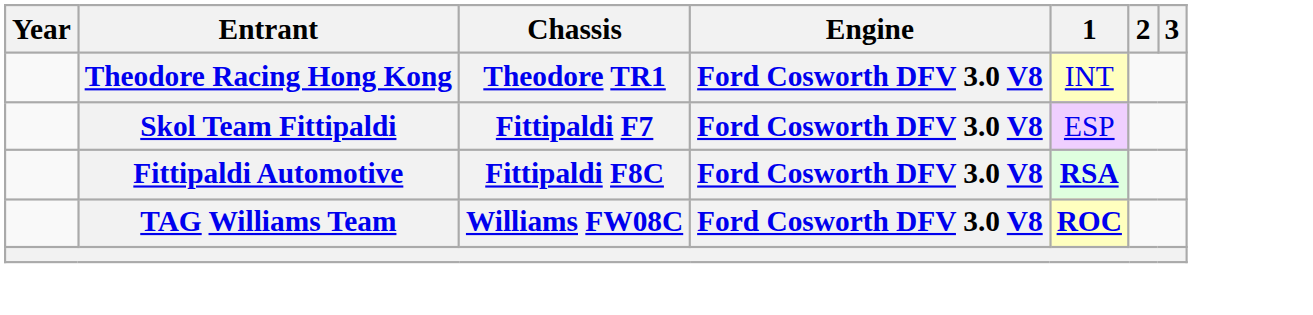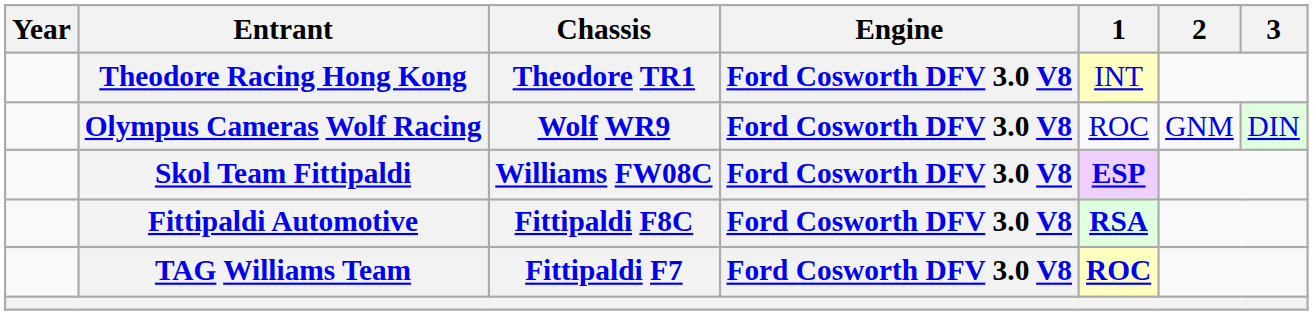 <table class="wikitable" style="text-align:center; font-size:85%">
 <tr>
 <th>Year</th>
 <th>Entrant</th>
 <th>Chassis</th>
 <th>Engine</th>
 <th>1</th>
 <th>2</th>
 <th>3</th>
 </tr>
 <tr>
 <td></td>
 <th nowrap><a href='#'>Theodore Racing Hong Kong</a></th>
 <th nowrap><a href='#'>Theodore</a> <a href='#'>TR1</a></th>
 <th nowrap><a href='#'>Ford Cosworth DFV</a> 3.0 <a href='#'>V8</a></th>
 <td style="background:#FFFFBF;"><a href='#'>INT</a><br></td>
 <td colspan=2></td>
 </tr>
 <tr>
 <td></td>
+<th nowrap><a href='#'>Olympus Cameras</a> <a href='#'>Wolf Racing</a></th>
+<th nowrap><a href='#'>Wolf</a> <a href='#'>WR9</a></th>
+<th nowrap><a href='#'>Ford Cosworth DFV</a> 3.0 <a href='#'>V8</a></th>
+<td><a href='#'>ROC</a></td>
+<td><a href='#'>GNM</a></td>
+<td style="background:#DFFFDF;"><a href='#'>DIN</a><br></td>
+</tr>
+<tr>
+<td></td>
 <th nowrap><a href='#'>Skol Team Fittipaldi</a></th>
-<th nowrap><a href='#'>Fittipaldi</a> <a href='#'>F7</a></th>
+<th nowrap><a href='#'>Williams</a> <a href='#'>FW08C</a></th>
 <th nowrap><a href='#'>Ford Cosworth DFV</a> 3.0 <a href='#'>V8</a></th>
-<td style="background:#EFCFFF;"><a href='#'>ESP</a><br></td>
+<td style="background:#EFCFFF;"><strong><a href='#'>ESP</a><br></strong></td>
 <td colspan=2></td>
 </tr>
 <tr>
 <td></td>
 <th nowrap><a href='#'>Fittipaldi Automotive</a></th>
 <th nowrap><a href='#'>Fittipaldi</a> <a href='#'>F8C</a></th>
 <th nowrap><a href='#'>Ford Cosworth DFV</a> 3.0 <a href='#'>V8</a></th>
 <td style="background:#DFFFDF;"><strong><a href='#'>RSA</a><br></strong></td>
 <td colspan=2></td>
 </tr>
 <tr>
 <td></td>
 <th nowrap><a href='#'>TAG</a> <a href='#'>Williams Team</a></th>
-<th nowrap><a href='#'>Williams</a> <a href='#'>FW08C</a></th>
+<th nowrap><a href='#'>Fittipaldi</a> <a href='#'>F7</a></th>
 <th nowrap><a href='#'>Ford Cosworth DFV</a> 3.0 <a href='#'>V8</a></th>
 <td style="background:#FFFFBF;"><strong><a href='#'>ROC</a></strong><br></td>
 <td colspan=2></td>
 </tr>
 <tr>
 <th colspan="7"></th>
 </tr>
 </table>
